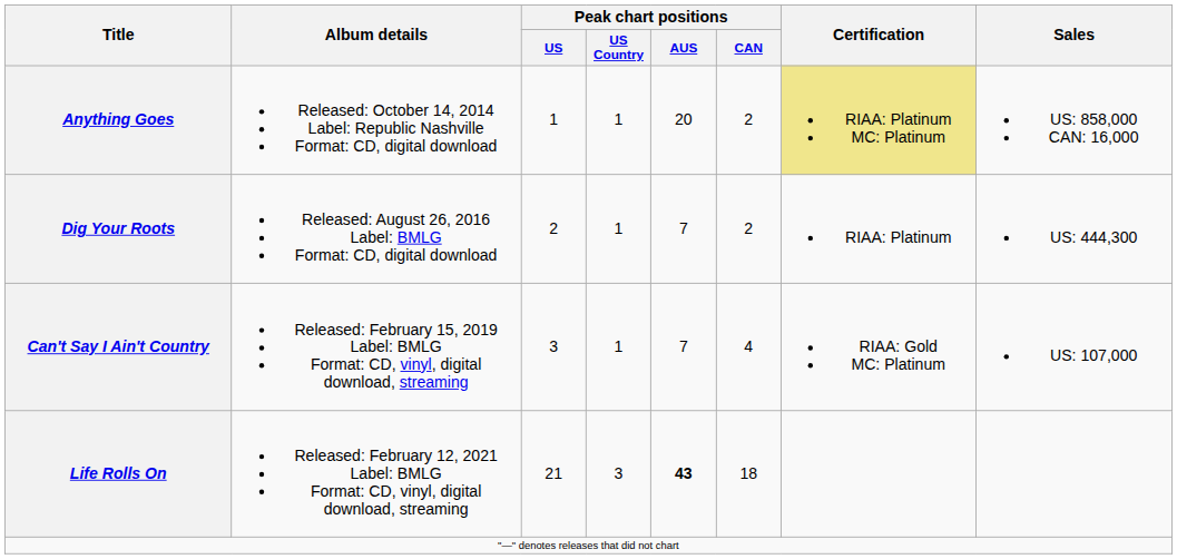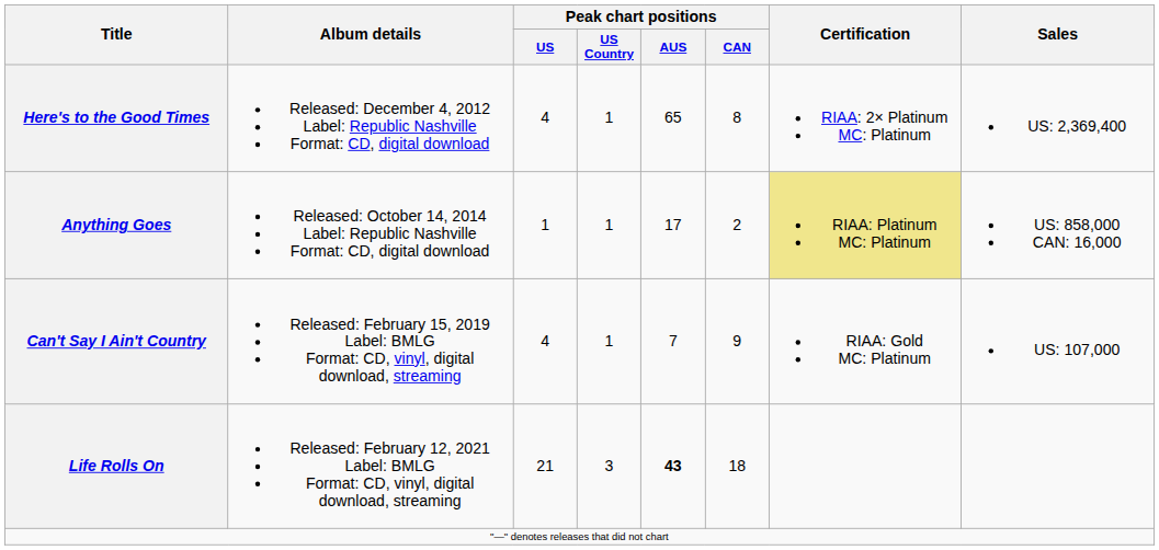 <table class="wikitable plainrowheaders" style="text-align:center;">
 <tr>
 <th rowspan="2" style="width:14em;">Title</th>
 <th rowspan="2" style="width:18em;">Album details</th>
 <th colspan="4">Peak chart positions</th>
 <th rowspan="2" style="width:12em;">Certification</th>
 <th rowspan="2" style="width:12em;">Sales</th>
 </tr>
 <tr style="font-size:smaller;">
 <th style="width:4.5em;"><a href='#'>US</a><br></th>
 <th style="width:4.5em;"><a href='#'>US Country</a><br></th>
 <th style="width:4.5em;"><a href='#'>AUS</a><br></th>
 <th style="width:4.5em;"><a href='#'>CAN</a><br></th>
 </tr>
 <tr>
+<th scope="row"><em><a href='#'>Here's to the Good Times</a></em></th>
+<td><br><ul><li>Released: December 4, 2012</li><li>Label: <a href='#'>Republic Nashville</a></li><li>Format: <a href='#'>CD</a>, <a href='#'>digital download</a></li></ul></td>
+<td>4</td>
+<td>1</td>
+<td>65</td>
+<td>8</td>
+<td><br><ul><li><a href='#'>RIAA</a>: 2× Platinum</li><li><a href='#'>MC</a>: Platinum</li></ul></td>
+<td><br><ul><li>US: 2,369,400</li></ul></td>
+</tr>
+<tr>
 <th scope="row"><em><a href='#'>Anything Goes</a></em></th>
 <td><br><ul><li>Released: October 14, 2014</li><li>Label: Republic Nashville</li><li>Format: CD, digital download</li></ul></td>
 <td>1</td>
 <td>1</td>
-<td>20</td>
+<td>17</td>
 <td>2</td>
 <td style="background: khaki;"><br><ul><li>RIAA: Platinum</li><li>MC: Platinum</li></ul></td>
 <td><br><ul><li>US: 858,000</li><li>CAN: 16,000</li></ul></td>
 </tr>
 <tr>
-<th scope="row"><em><a href='#'>Dig Your Roots</a></em></th>
-<td><br><ul><li>Released: August 26, 2016</li><li>Label: <a href='#'>BMLG</a></li><li>Format: CD, digital download</li></ul></td>
-<td>2</td>
+<th scope="row"><em><a href='#'>Can't Say I Ain't Country</a></em></th>
+<td><br><ul><li>Released: February 15, 2019</li><li>Label: BMLG</li><li>Format: CD, <a href='#'>vinyl</a>, digital download, <a href='#'>streaming</a></li></ul></td>
+<td>4</td>
 <td>1</td>
 <td>7</td>
-<td>2</td>
-<td><br><ul><li>RIAA: Platinum</li></ul></td>
-<td><br><ul><li>US: 444,300</li></ul></td>
-</tr>
-<tr>
-<th scope="row"><em><a href='#'>Can't Say I Ain't Country</a></em></th>
-<td><br><ul><li>Released: February 15, 2019</li><li>Label: BMLG</li><li>Format: CD, <a href='#'>vinyl</a>, digital download, <a href='#'>streaming</a></li></ul></td>
-<td>3</td>
-<td>1</td>
-<td>7</td>
-<td>4</td>
+<td>9</td>
 <td><br><ul><li>RIAA: Gold</li><li>MC: Platinum</li></ul></td>
 <td><br><ul><li>US: 107,000</li></ul></td>
 </tr>
 <tr>
 <th scope="row"><em><a href='#'>Life Rolls On</a></em></th>
 <td><br><ul><li>Released: February 12, 2021</li><li>Label: BMLG</li><li>Format: CD, vinyl, digital download, streaming</li></ul></td>
 <td>21</td>
 <td>3</td>
 <td><strong>43</strong></td>
 <td>18</td>
 <td></td>
 <td></td>
 </tr>
 <tr>
 <td colspan="8" style="font-size:8pt">"—" denotes releases that did not chart</td>
 </tr>
 </table>
